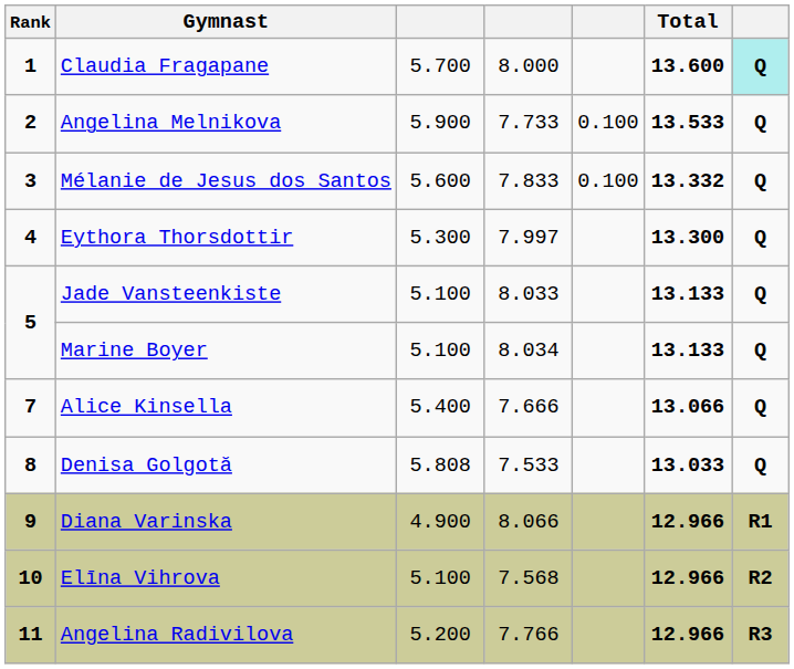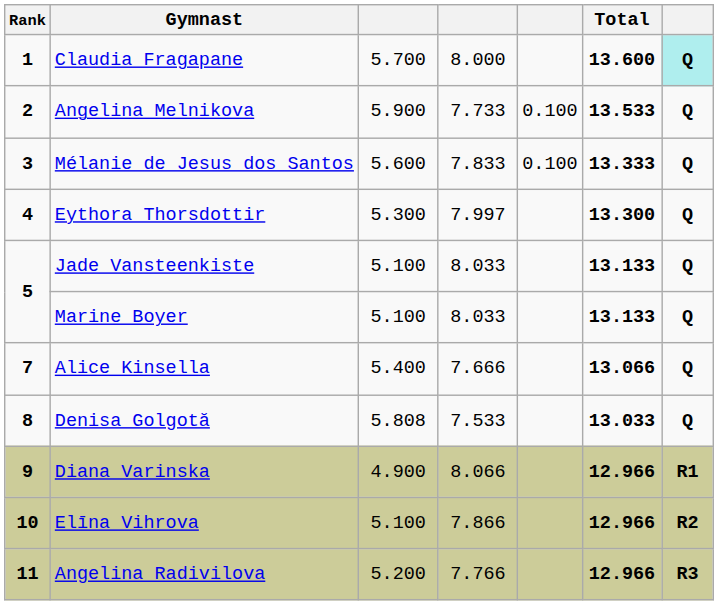 <table style="text-align:center;" class="wikitable sortable">
 <tr>
 <th scope="col" style="width:15px;"><small>Rank</small></th>
 <th scope="col" style="width:175;">Gymnast</th>
 <th scope="col" style="width:50px;"><small></small></th>
 <th scope="col" style="width:50px;"><small></small></th>
 <th scope="col" style="width:20px;"><small></small></th>
 <th scope="col" style="width:50px;">Total</th>
 <th scope="col" style="width:30px;"><small></small></th>
 </tr>
 <tr>
 <td scope="row" style="text-align:center"><strong>1</strong></td>
 <td style="height:30px; text-align:left;"> <a href='#'>Claudia Fragapane</a></td>
 <td>5.700</td>
 <td>8.000</td>
 <td></td>
 <td><strong>13.600</strong></td>
 <td style="background: paleturquoise;"><strong>Q</strong></td>
 </tr>
 <tr>
 <td scope="row" style="text-align:center"><strong>2</strong></td>
 <td style="height:30px; text-align:left;"> <a href='#'>Angelina Melnikova</a></td>
 <td>5.900</td>
 <td>7.733</td>
 <td>0.100</td>
 <td><strong>13.533</strong></td>
 <td><strong>Q</strong></td>
 </tr>
 <tr>
 <td scope="row" style="text-align:center"><strong>3</strong></td>
 <td style="height:30px; text-align:left;"> <a href='#'>Mélanie de Jesus dos Santos</a></td>
 <td>5.600</td>
 <td>7.833</td>
 <td>0.100</td>
-<td><strong>13.332</strong></td>
+<td><strong>13.333</strong></td>
 <td><strong>Q</strong></td>
 </tr>
 <tr>
 <td style="text-align:center"><strong>4</strong></td>
 <td style="height:30px; text-align:left;"> <a href='#'>Eythora Thorsdottir</a></td>
 <td>5.300</td>
 <td>7.997</td>
 <td></td>
 <td><strong>13.300</strong></td>
 <td><strong>Q</strong></td>
 </tr>
 <tr>
 <td rowspan=2 style="text-align:center"><strong>5</strong></td>
 <td style="height:30px; text-align:left;"> <a href='#'>Jade Vansteenkiste</a></td>
 <td>5.100</td>
 <td>8.033</td>
 <td></td>
 <td><strong>13.133</strong></td>
 <td><strong>Q</strong></td>
 </tr>
 <tr>
 <td style="height:30px; text-align:left;"> <a href='#'>Marine Boyer</a></td>
 <td>5.100</td>
-<td>8.034</td>
+<td>8.033</td>
 <td></td>
 <td><strong>13.133</strong></td>
 <td><strong>Q</strong></td>
 </tr>
 <tr>
 <td scope="row" style="text-align:center"><strong>7</strong></td>
 <td style="height:30px; text-align:left;"> <a href='#'>Alice Kinsella</a></td>
 <td>5.400</td>
 <td>7.666</td>
 <td></td>
 <td><strong>13.066</strong></td>
 <td><strong>Q</strong></td>
 </tr>
 <tr>
 <td scope="row" style="text-align:center"><strong>8</strong></td>
 <td style="height:30px; text-align:left;"> <a href='#'>Denisa Golgotă</a></td>
 <td>5.808</td>
 <td>7.533</td>
 <td></td>
 <td><strong>13.033</strong></td>
 <td><strong>Q</strong></td>
 </tr>
 <tr style="background:#cccc99;">
 <td scope="row" style="text-align:center"><strong>9</strong></td>
 <td style="height:30px; text-align:left;"> <a href='#'>Diana Varinska</a></td>
 <td>4.900</td>
 <td>8.066</td>
 <td></td>
 <td><strong>12.966</strong></td>
 <td><strong>R1</strong></td>
 </tr>
 <tr style="background:#cccc99;">
 <td scope="row" style="text-align:center"><strong>10</strong></td>
 <td style="height:30px; text-align:left;"> <a href='#'>Elīna Vihrova</a></td>
 <td>5.100</td>
-<td>7.568</td>
+<td>7.866</td>
 <td></td>
 <td><strong>12.966</strong></td>
 <td><strong>R2</strong></td>
 </tr>
 <tr style="background:#cccc99;">
 <td scope="row" style="text-align:center"><strong>11</strong></td>
 <td style="height:30px; text-align:left;"> <a href='#'>Angelina Radivilova</a></td>
 <td>5.200</td>
 <td>7.766</td>
 <td></td>
 <td><strong>12.966</strong></td>
 <td><strong>R3</strong></td>
 </tr>
 </table>
